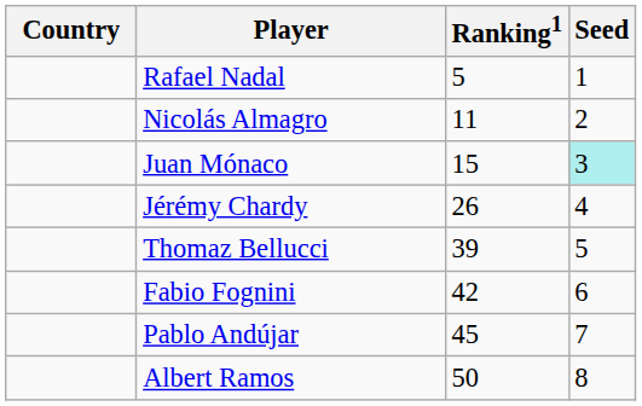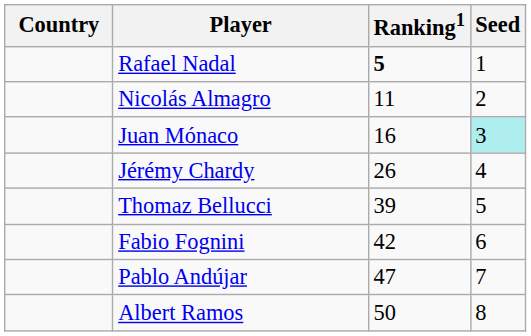 <table class="sortable wikitable">
 <tr>
 <th width="70">Country</th>
 <th width="175">Player</th>
 <th>Ranking<sup>1</sup></th>
 <th>Seed</th>
 </tr>
 <tr>
 <td></td>
 <td><a href='#'>Rafael Nadal</a></td>
-<td>5</td>
+<td><strong>5</strong></td>
 <td>1</td>
 </tr>
 <tr>
 <td></td>
 <td><a href='#'>Nicolás Almagro</a></td>
 <td>11</td>
 <td>2</td>
 </tr>
 <tr>
 <td></td>
 <td><a href='#'>Juan Mónaco</a></td>
-<td>15</td>
+<td>16</td>
 <td style="background: paleturquoise;">3</td>
 </tr>
 <tr>
 <td></td>
 <td><a href='#'>Jérémy Chardy</a></td>
 <td>26</td>
 <td>4</td>
 </tr>
 <tr>
 <td></td>
 <td><a href='#'>Thomaz Bellucci</a></td>
 <td>39</td>
 <td>5</td>
 </tr>
 <tr>
 <td></td>
 <td><a href='#'>Fabio Fognini</a></td>
 <td>42</td>
 <td>6</td>
 </tr>
 <tr>
 <td></td>
 <td><a href='#'>Pablo Andújar</a></td>
-<td>45</td>
+<td>47</td>
 <td>7</td>
 </tr>
 <tr>
 <td></td>
 <td><a href='#'>Albert Ramos</a></td>
 <td>50</td>
 <td>8</td>
 </tr>
 </table>
